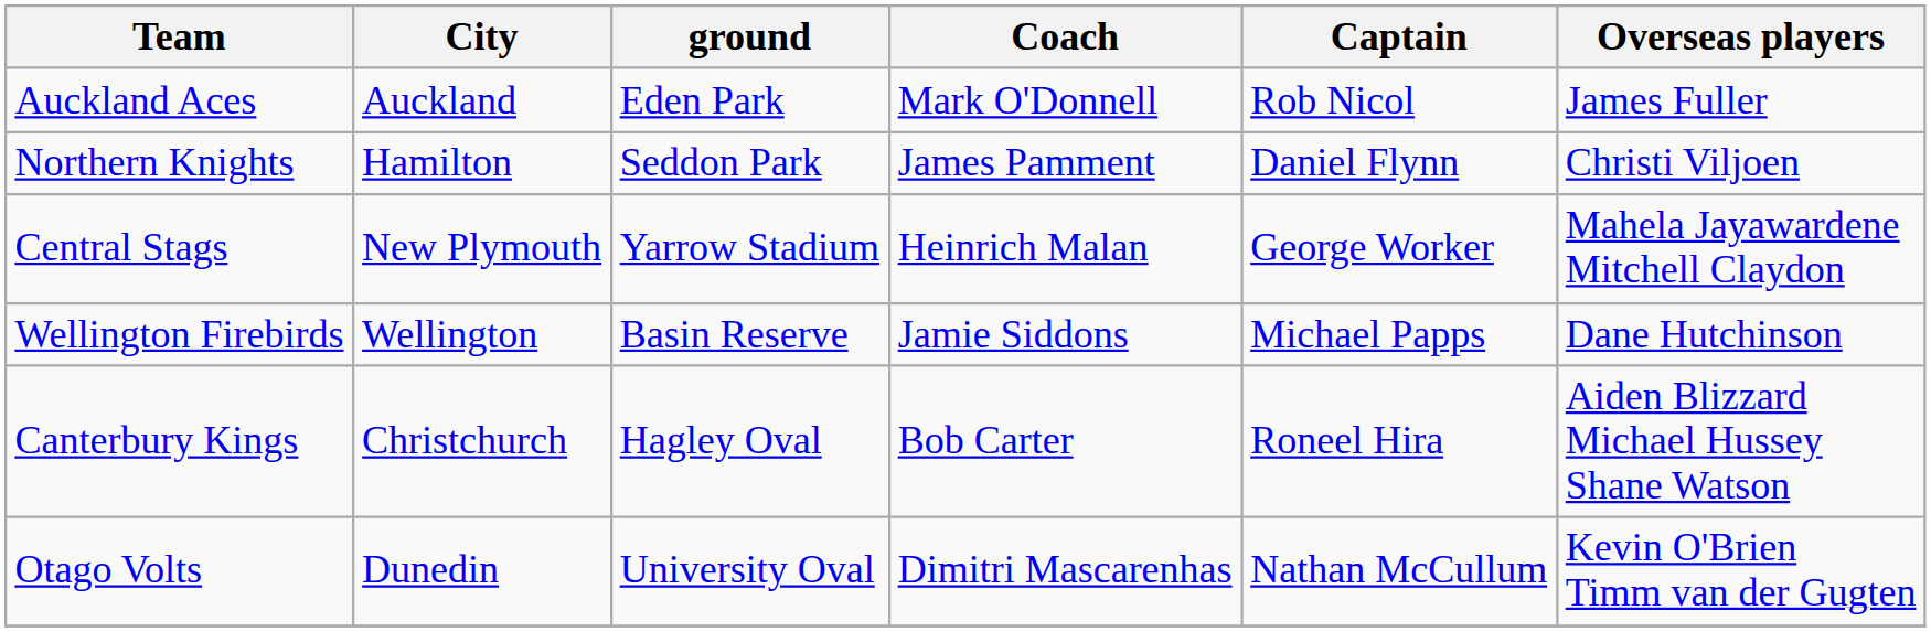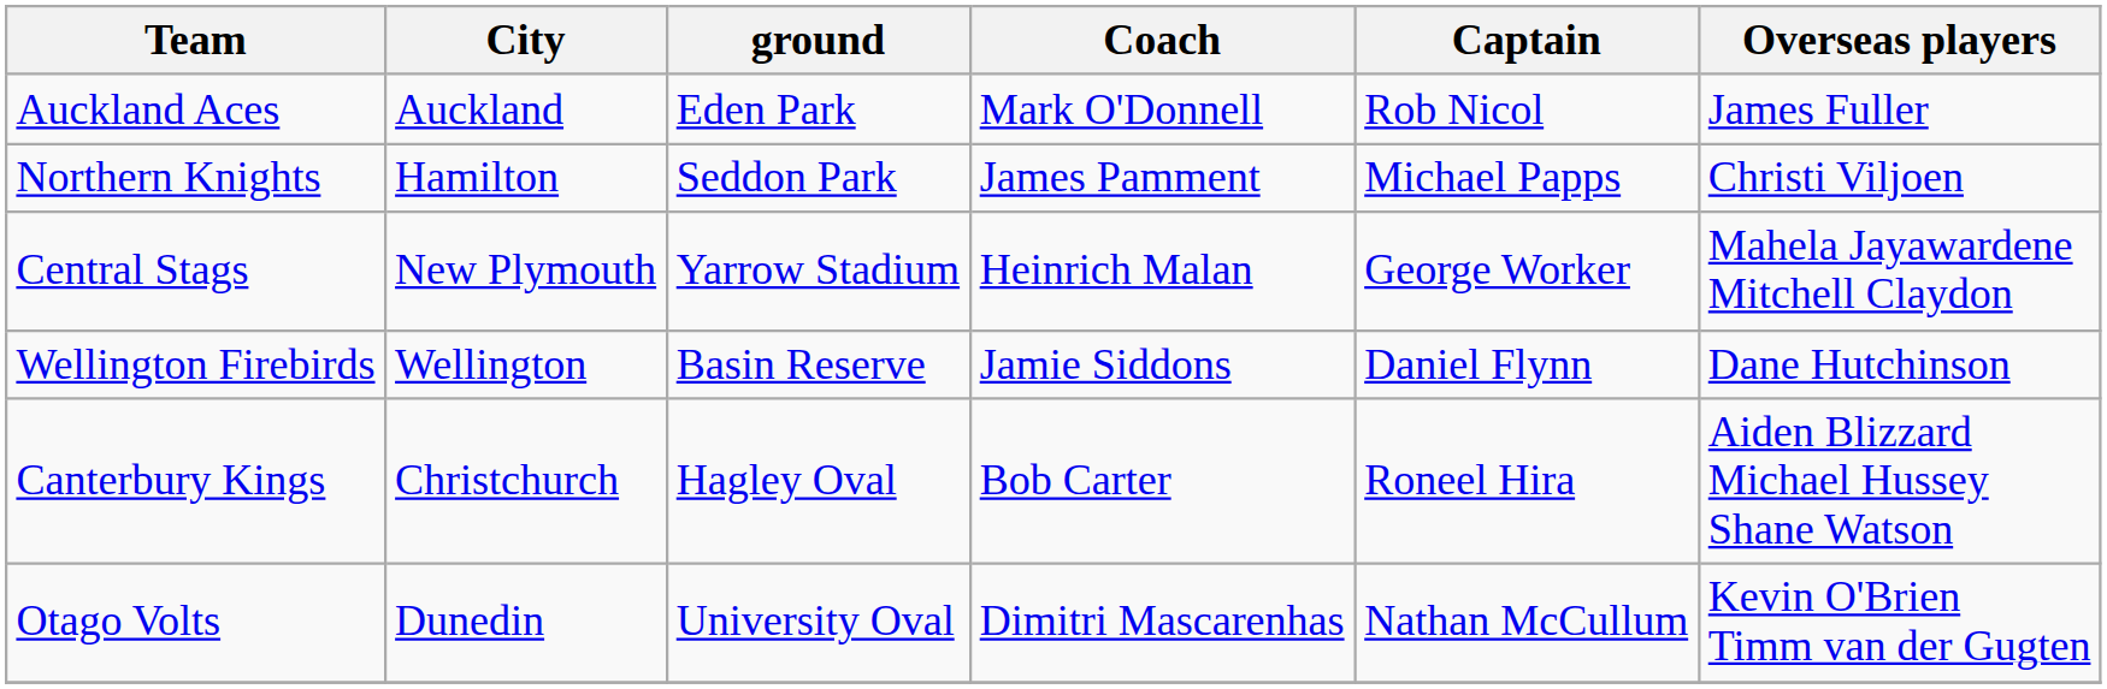 <table class="wikitable"">
 <tr>
 <th>Team</th>
 <th>City</th>
 <th>ground</th>
 <th>Coach</th>
 <th>Captain</th>
 <th>Overseas players</th>
 </tr>
 <tr>
 <td><a href='#'>Auckland Aces</a></td>
 <td><a href='#'>Auckland</a></td>
 <td><a href='#'>Eden Park</a></td>
 <td><a href='#'>Mark O'Donnell</a></td>
 <td><a href='#'>Rob Nicol</a></td>
 <td><a href='#'>James Fuller</a></td>
 </tr>
 <tr>
 <td><a href='#'>Northern Knights</a></td>
 <td><a href='#'>Hamilton</a></td>
 <td><a href='#'>Seddon Park</a></td>
 <td><a href='#'>James Pamment</a></td>
-<td><a href='#'>Daniel Flynn</a></td>
+<td><a href='#'>Michael Papps</a></td>
 <td><a href='#'>Christi Viljoen</a></td>
 </tr>
 <tr>
 <td><a href='#'>Central Stags</a></td>
 <td><a href='#'>New Plymouth</a></td>
 <td><a href='#'>Yarrow Stadium</a></td>
 <td><a href='#'>Heinrich Malan</a></td>
 <td><a href='#'>George Worker</a></td>
 <td><a href='#'>Mahela Jayawardene</a><br> <a href='#'>Mitchell Claydon</a></td>
 </tr>
 <tr>
 <td><a href='#'>Wellington Firebirds</a></td>
 <td><a href='#'>Wellington</a></td>
 <td><a href='#'>Basin Reserve</a></td>
 <td><a href='#'>Jamie Siddons</a></td>
-<td><a href='#'>Michael Papps</a></td>
+<td><a href='#'>Daniel Flynn</a></td>
 <td><a href='#'>Dane Hutchinson</a></td>
 </tr>
 <tr>
 <td><a href='#'>Canterbury Kings</a></td>
 <td><a href='#'>Christchurch</a></td>
 <td><a href='#'>Hagley Oval</a></td>
 <td><a href='#'>Bob Carter</a></td>
 <td><a href='#'>Roneel Hira</a></td>
 <td><a href='#'>Aiden Blizzard</a><br> <a href='#'>Michael Hussey</a><br> <a href='#'>Shane Watson</a></td>
 </tr>
 <tr>
 <td><a href='#'>Otago Volts</a></td>
 <td><a href='#'>Dunedin</a></td>
 <td><a href='#'>University Oval</a></td>
 <td><a href='#'>Dimitri Mascarenhas</a></td>
 <td><a href='#'>Nathan McCullum</a></td>
 <td><a href='#'>Kevin O'Brien</a><br> <a href='#'>Timm van der Gugten</a></td>
 </tr>
 <tr>
 </tr>
 </table>
